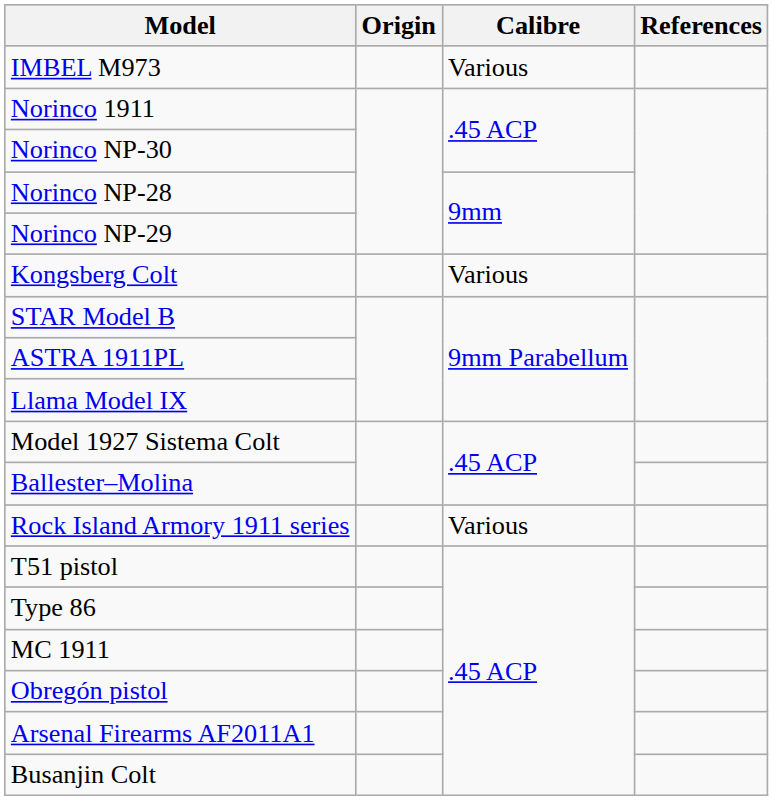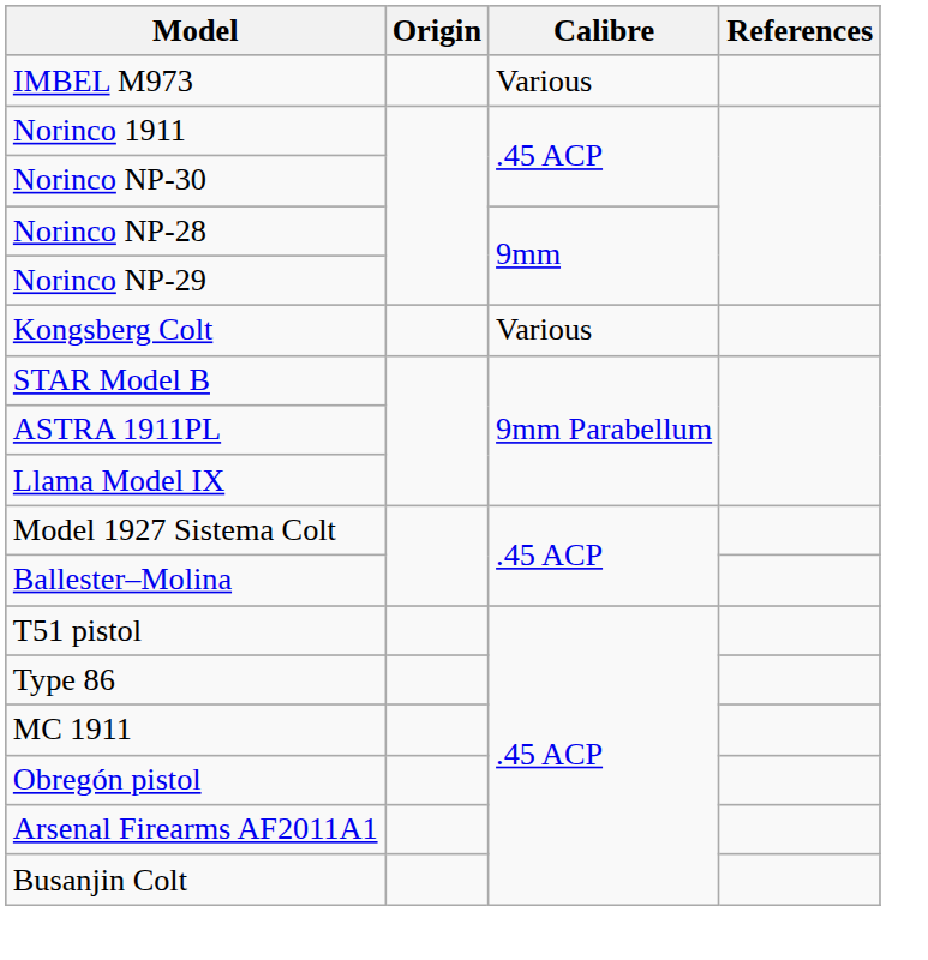 <table class="wikitable">
 <tr>
 <th>Model</th>
 <th>Origin</th>
 <th>Calibre</th>
 <th>References</th>
 </tr>
 <tr>
 <td><a href='#'>IMBEL</a> M973</td>
 <td></td>
 <td>Various</td>
 <td></td>
 </tr>
 <tr>
 <td><a href='#'>Norinco</a> 1911</td>
 <td rowspan="4"></td>
 <td rowspan="2"><a href='#'>.45 ACP</a></td>
 <td rowspan="4"></td>
 </tr>
 <tr>
 <td><a href='#'>Norinco</a> NP-30</td>
 </tr>
 <tr>
 <td><a href='#'>Norinco</a> NP-28</td>
 <td rowspan="2"><a href='#'>9mm</a></td>
 </tr>
 <tr>
 <td><a href='#'>Norinco</a> NP-29</td>
 </tr>
 <tr>
 <td><a href='#'>Kongsberg Colt</a></td>
 <td></td>
 <td>Various</td>
 <td></td>
 </tr>
 <tr>
 <td><a href='#'>STAR Model B</a></td>
 <td rowspan="3"></td>
 <td rowspan="3"><a href='#'>9mm Parabellum</a></td>
 <td rowspan="3"></td>
 </tr>
 <tr>
 <td><a href='#'>ASTRA 1911PL</a></td>
 </tr>
 <tr>
 <td><a href='#'>Llama Model IX</a></td>
 </tr>
 <tr>
 <td>Model 1927 Sistema Colt</td>
 <td rowspan="2"></td>
 <td rowspan="2"><a href='#'>.45 ACP</a></td>
 <td></td>
 </tr>
 <tr>
 <td><a href='#'>Ballester–Molina</a></td>
 <td></td>
 </tr>
 <tr>
-<td><a href='#'>Rock Island Armory 1911 series</a></td>
-<td></td>
-<td>Various</td>
-<td></td>
-</tr>
-<tr>
 <td>T51 pistol</td>
 <td></td>
 <td rowspan="6"><a href='#'>.45 ACP</a></td>
 <td></td>
 </tr>
 <tr>
 <td>Type 86</td>
 <td></td>
 <td></td>
 </tr>
 <tr>
 <td>MC 1911</td>
 <td></td>
 <td></td>
 </tr>
 <tr>
 <td><a href='#'>Obregón pistol</a></td>
 <td></td>
 <td></td>
 </tr>
 <tr>
 <td><a href='#'>Arsenal Firearms AF2011A1</a></td>
 <td></td>
 <td></td>
 </tr>
 <tr>
 <td>Busanjin Colt</td>
 <td></td>
 <td></td>
 </tr>
 </table>
